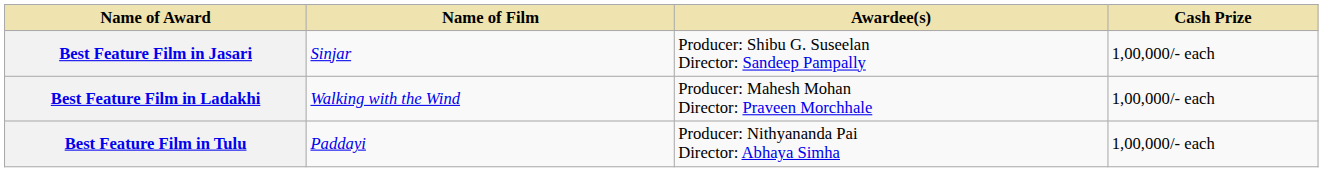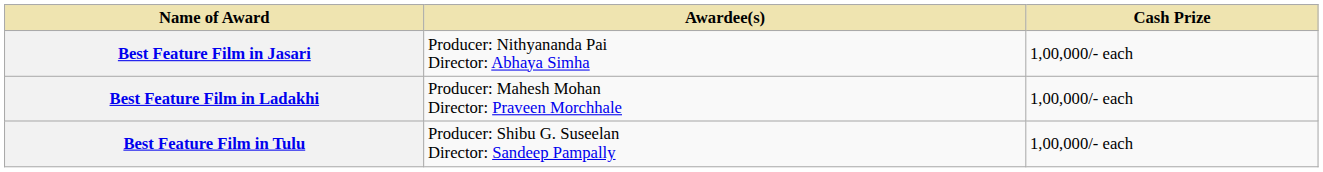 <table class="wikitable plainrowheaders" style="width:100%">
 <tr>
 <th style="background-color:#EFE4B0;width:23%;">Name of Award</th>
-<th style="background-color:#EFE4B0;width:28%;">Name of Film</th>
 <th style="background-color:#EFE4B0;width:33%;">Awardee(s)</th>
 <th style="background-color:#EFE4B0;width:16%;">Cash Prize</th>
 </tr>
 <tr>
 <th scope="row"><a href='#'>Best Feature Film in Jasari</a></th>
-<td><em><a href='#'>Sinjar</a></em></td>
-<td>Producer: Shibu G. Suseelan<br>Director: <a href='#'>Sandeep Pampally</a></td>
+<td>Producer: Nithyananda Pai<br>Director: <a href='#'>Abhaya Simha</a></td>
 <td> 1,00,000/- each</td>
 </tr>
 <tr>
 <th scope="row"><a href='#'>Best Feature Film in Ladakhi</a></th>
-<td><em><a href='#'>Walking with the Wind</a></em></td>
 <td>Producer: Mahesh Mohan<br>Director: <a href='#'>Praveen Morchhale</a></td>
 <td> 1,00,000/- each</td>
 </tr>
 <tr>
 <th scope="row"><a href='#'>Best Feature Film in Tulu</a></th>
-<td><em><a href='#'>Paddayi</a></em></td>
-<td>Producer: Nithyananda Pai<br>Director: <a href='#'>Abhaya Simha</a></td>
+<td>Producer: Shibu G. Suseelan<br>Director: <a href='#'>Sandeep Pampally</a></td>
 <td> 1,00,000/- each</td>
 </tr>
 </table>
